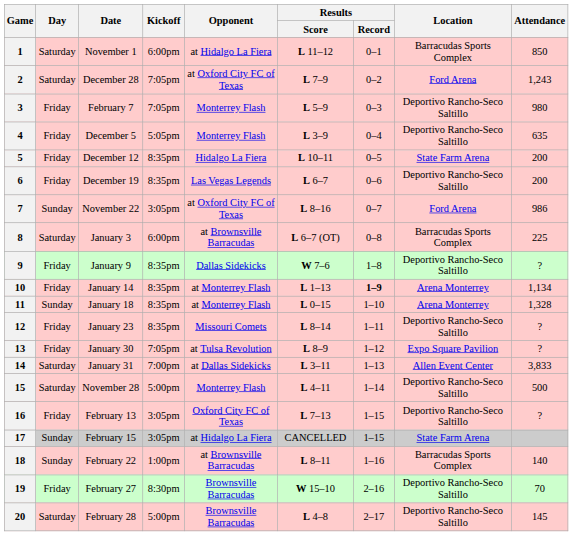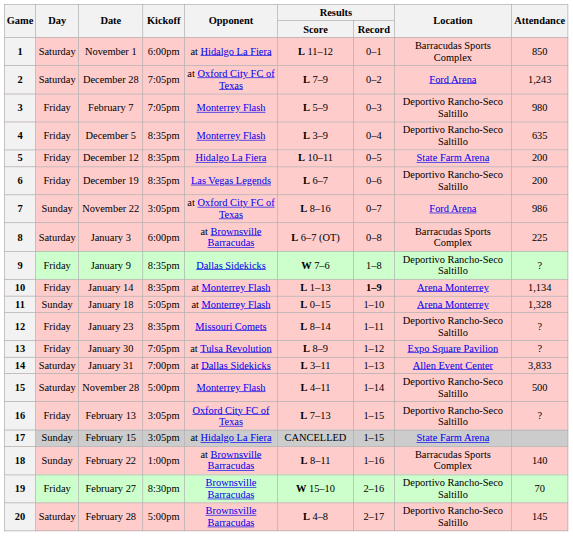 <table class="wikitable">
 <tr>
 <th rowspan="2" width="40">Game</th>
 <th rowspan="2" width="60">Day</th>
 <th rowspan="2" width="110">Date</th>
 <th rowspan="2" width="60">Kickoff</th>
 <th rowspan="2" width="180">Opponent</th>
 <th colspan="2" width="180">Results</th>
 <th rowspan="2" width="250">Location</th>
 <th rowspan="2" width="80">Attendance</th>
 </tr>
 <tr>
 <th width="120">Score</th>
 <th width="60">Record</th>
 </tr>
 <tr align="center" bgcolor="#FFCCCC">
 <th>1</th>
 <td>Saturday</td>
 <td>November 1</td>
 <td>6:00pm</td>
 <td>at <a href='#'>Hidalgo La Fiera</a></td>
 <td><strong>L</strong> 11–12</td>
 <td>0–1</td>
 <td>Barracudas Sports Complex</td>
 <td>850</td>
 </tr>
 <tr align="center" bgcolor="#FFCCCC">
 <th>2</th>
 <td>Saturday</td>
 <td>December 28</td>
 <td>7:05pm</td>
 <td>at <a href='#'>Oxford City FC of Texas</a></td>
 <td><strong>L</strong> 7–9</td>
 <td>0–2</td>
 <td><a href='#'>Ford Arena</a></td>
 <td>1,243</td>
 </tr>
 <tr align="center" bgcolor="#FFCCCC">
 <th>3</th>
 <td>Friday</td>
 <td>February 7</td>
 <td>7:05pm</td>
 <td><a href='#'>Monterrey Flash</a></td>
 <td><strong>L</strong> 5–9</td>
 <td>0–3</td>
 <td>Deportivo Rancho-Seco Saltillo</td>
 <td>980</td>
 </tr>
 <tr align="center" bgcolor="#FFCCCC">
 <th>4</th>
 <td>Friday</td>
 <td>December 5</td>
-<td>5:05pm</td>
+<td>8:35pm</td>
 <td><a href='#'>Monterrey Flash</a></td>
 <td><strong>L</strong> 3–9</td>
 <td>0–4</td>
 <td>Deportivo Rancho-Seco Saltillo</td>
 <td>635</td>
 </tr>
 <tr align="center" bgcolor="#FFCCCC">
 <th>5</th>
 <td>Friday</td>
 <td>December 12</td>
 <td>8:35pm</td>
 <td><a href='#'>Hidalgo La Fiera</a></td>
 <td><strong>L</strong> 10–11</td>
 <td>0–5</td>
 <td><a href='#'>State Farm Arena</a></td>
 <td>200</td>
 </tr>
 <tr align="center" bgcolor="#FFCCCC">
 <th>6</th>
 <td>Friday</td>
 <td>December 19</td>
 <td>8:35pm</td>
 <td><a href='#'>Las Vegas Legends</a></td>
 <td><strong>L</strong> 6–7</td>
 <td>0–6</td>
 <td>Deportivo Rancho-Seco Saltillo</td>
 <td>200</td>
 </tr>
 <tr align="center" bgcolor="#FFCCCC">
 <th>7</th>
 <td>Sunday</td>
 <td>November 22</td>
 <td>3:05pm</td>
 <td>at <a href='#'>Oxford City FC of Texas</a></td>
 <td><strong>L</strong> 8–16</td>
 <td>0–7</td>
 <td><a href='#'>Ford Arena</a></td>
 <td>986</td>
 </tr>
 <tr align="center" bgcolor="#FFCCCC">
 <th>8</th>
 <td>Saturday</td>
 <td>January 3</td>
 <td>6:00pm</td>
 <td>at <a href='#'>Brownsville Barracudas</a></td>
 <td><strong>L</strong> 6–7 (OT)</td>
 <td>0–8</td>
 <td>Barracudas Sports Complex</td>
 <td>225</td>
 </tr>
 <tr align="center" bgcolor="#CCFFCC">
 <th>9</th>
 <td>Friday</td>
 <td>January 9</td>
 <td>8:35pm</td>
 <td><a href='#'>Dallas Sidekicks</a></td>
 <td><strong>W</strong> 7–6</td>
 <td>1–8</td>
 <td>Deportivo Rancho-Seco Saltillo</td>
 <td>?</td>
 </tr>
 <tr align="center" bgcolor="#FFCCCC">
 <th>10</th>
 <td>Friday</td>
 <td>January 14</td>
 <td>8:35pm</td>
 <td>at <a href='#'>Monterrey Flash</a></td>
 <td><strong>L</strong> 1–13</td>
 <td><strong>1–9</strong></td>
 <td><a href='#'>Arena Monterrey</a></td>
 <td>1,134</td>
 </tr>
 <tr align="center" bgcolor="#FFCCCC">
 <th>11</th>
 <td>Sunday</td>
 <td>January 18</td>
-<td>8:35pm</td>
+<td>5:05pm</td>
 <td>at <a href='#'>Monterrey Flash</a></td>
 <td><strong>L</strong> 0–15</td>
 <td>1–10</td>
 <td><a href='#'>Arena Monterrey</a></td>
 <td>1,328</td>
 </tr>
 <tr align="center" bgcolor="#FFCCCC">
 <th>12</th>
 <td>Friday</td>
 <td>January 23</td>
 <td>8:35pm</td>
 <td><a href='#'>Missouri Comets</a></td>
 <td><strong>L</strong> 8–14</td>
 <td>1–11</td>
 <td>Deportivo Rancho-Seco Saltillo</td>
 <td>?</td>
 </tr>
 <tr align="center" bgcolor="#FFCCCC">
 <th>13</th>
 <td>Friday</td>
 <td>January 30</td>
 <td>7:05pm</td>
 <td>at <a href='#'>Tulsa Revolution</a></td>
 <td><strong>L</strong> 8–9</td>
 <td>1–12</td>
 <td><a href='#'>Expo Square Pavilion</a></td>
 <td>?</td>
 </tr>
 <tr align="center" bgcolor="#FFCCCC">
 <th>14</th>
 <td>Saturday</td>
 <td>January 31</td>
 <td>7:00pm</td>
 <td>at <a href='#'>Dallas Sidekicks</a></td>
 <td><strong>L</strong> 3–11</td>
 <td>1–13</td>
 <td><a href='#'>Allen Event Center</a></td>
 <td>3,833</td>
 </tr>
 <tr align="center" bgcolor="#FFCCCC">
 <th>15</th>
 <td>Saturday</td>
 <td>November 28</td>
 <td>5:00pm</td>
 <td><a href='#'>Monterrey Flash</a></td>
 <td><strong>L</strong> 4–11</td>
 <td>1–14</td>
 <td>Deportivo Rancho-Seco Saltillo</td>
 <td>500</td>
 </tr>
 <tr align="center" bgcolor="#FFCCCC">
 <th>16</th>
 <td>Friday</td>
 <td>February 13</td>
 <td>3:05pm</td>
 <td><a href='#'>Oxford City FC of Texas</a></td>
 <td><strong>L</strong> 7–13</td>
 <td>1–15</td>
 <td>Deportivo Rancho-Seco Saltillo</td>
 <td>?</td>
 </tr>
 <tr align="center" bgcolor="#CCCCCC">
 <th>17</th>
 <td>Sunday</td>
 <td>February 15</td>
 <td>3:05pm</td>
 <td>at <a href='#'>Hidalgo La Fiera</a></td>
 <td>CANCELLED</td>
 <td>1–15</td>
 <td><a href='#'>State Farm Arena</a></td>
 <td></td>
 </tr>
 <tr align="center" bgcolor="#FFCCCC">
 <th>18</th>
 <td>Sunday</td>
 <td>February 22</td>
 <td>1:00pm</td>
 <td>at <a href='#'>Brownsville Barracudas</a></td>
 <td><strong>L</strong> 8–11</td>
 <td>1–16</td>
 <td>Barracudas Sports Complex</td>
 <td>140</td>
 </tr>
 <tr align="center" bgcolor="#CCFFCC">
 <th>19</th>
 <td>Friday</td>
 <td>February 27</td>
 <td>8:30pm</td>
 <td><a href='#'>Brownsville Barracudas</a></td>
 <td><strong>W</strong> 15–10</td>
 <td>2–16</td>
 <td>Deportivo Rancho-Seco Saltillo</td>
 <td>70</td>
 </tr>
 <tr align="center" bgcolor="#FFCCCC">
 <th>20</th>
 <td>Saturday</td>
 <td>February 28</td>
 <td>5:00pm</td>
 <td><a href='#'>Brownsville Barracudas</a></td>
 <td><strong>L</strong> 4–8</td>
 <td>2–17</td>
 <td>Deportivo Rancho-Seco Saltillo</td>
 <td>145</td>
 </tr>
 </table>
